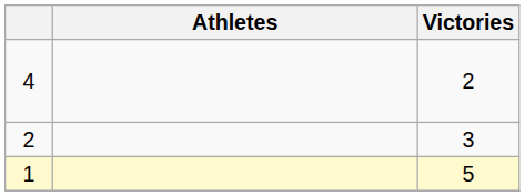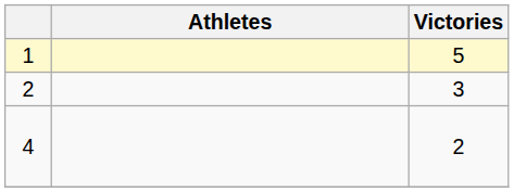 <table class="wikitable" style="font-size:95%; width:360px">
 <tr>
 <th width=10%></th>
 <th width=80%>Athletes</th>
 <th width=10%>Victories</th>
+</tr>
+<tr bgcolor="#FFFACD">
+<td align=center>1</td>
+<td></td>
+<td align="center">5</td>
+</tr>
+<tr>
+<td align=center>2</td>
+<td><br></td>
+<td align=center>3</td>
 </tr>
 <tr>
 <td align=center>4</td>
 <td><br><br><br></td>
 <td align="center">2</td>
 </tr>
 <tr>
-<td align=center>2</td>
-<td><br></td>
-<td align=center>3</td>
-</tr>
-<tr bgcolor="#FFFACD">
-<td align=center>1</td>
-<td></td>
-<td align="center">5</td>
-</tr>
-<tr>
 </tr>
 </table>
